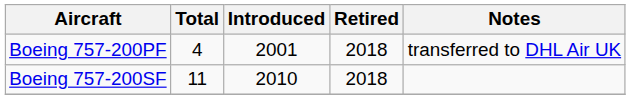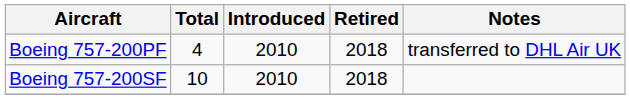 <table class="wikitable" style="margin:0.5em auto; text-align:center">
 <tr>
 <th>Aircraft</th>
 <th>Total</th>
 <th>Introduced</th>
 <th>Retired</th>
 <th>Notes</th>
 </tr>
 <tr>
 <td><a href='#'>Boeing 757-200PF</a></td>
 <td>4</td>
-<td>2001</td>
+<td>2010</td>
 <td>2018</td>
 <td>transferred to <a href='#'>DHL Air UK</a></td>
 </tr>
 <tr>
 <td><a href='#'>Boeing 757-200SF</a></td>
-<td>11</td>
+<td>10</td>
 <td>2010</td>
 <td>2018</td>
 <td></td>
 </tr>
 <tr>
 </tr>
 </table>
